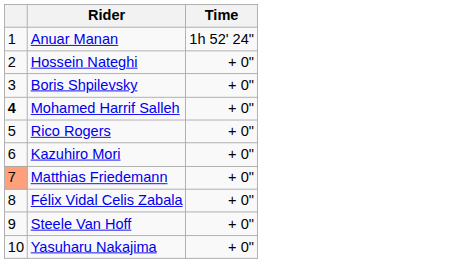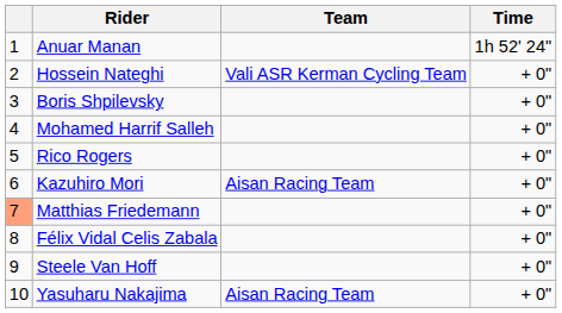 <table class=wikitable>
 <tr>
 <th></th>
 <th>Rider</th>
+<th>Team</th>
 <th>Time</th>
 </tr>
 <tr>
 <td>1</td>
 <td> <a href='#'>Anuar Manan</a> </td>
+<td></td>
 <td align=right>1h 52' 24"</td>
 </tr>
 <tr>
 <td>2</td>
 <td> <a href='#'>Hossein Nateghi</a></td>
+<td><a href='#'>Vali ASR Kerman Cycling Team</a></td>
 <td align=right>+ 0"</td>
 </tr>
 <tr>
 <td>3</td>
 <td> <a href='#'>Boris Shpilevsky</a></td>
+<td></td>
 <td align=right>+ 0"</td>
 </tr>
 <tr>
-<td><strong>4</strong></td>
+<td>4</td>
 <td> <a href='#'>Mohamed Harrif Salleh</a> </td>
+<td></td>
 <td align=right>+ 0"</td>
 </tr>
 <tr>
 <td>5</td>
 <td> <a href='#'>Rico Rogers</a></td>
+<td></td>
 <td align=right>+ 0"</td>
 </tr>
 <tr>
 <td>6</td>
 <td> <a href='#'>Kazuhiro Mori</a></td>
+<td><a href='#'>Aisan Racing Team</a></td>
 <td align=right>+ 0"</td>
 </tr>
 <tr>
 <td style="background: lightsalmon;">7</td>
 <td> <a href='#'>Matthias Friedemann</a></td>
+<td></td>
 <td align=right>+ 0"</td>
 </tr>
 <tr>
 <td>8</td>
 <td> <a href='#'>Félix Vidal Celis Zabala</a></td>
+<td></td>
 <td align=right>+ 0"</td>
 </tr>
 <tr>
 <td>9</td>
 <td> <a href='#'>Steele Van Hoff</a></td>
+<td></td>
 <td align=right>+ 0"</td>
 </tr>
 <tr>
 <td>10</td>
 <td> <a href='#'>Yasuharu Nakajima</a></td>
+<td><a href='#'>Aisan Racing Team</a></td>
 <td align=right>+ 0"</td>
 </tr>
 </table>
